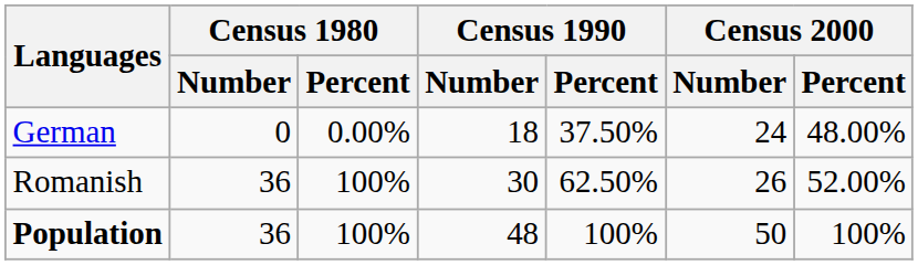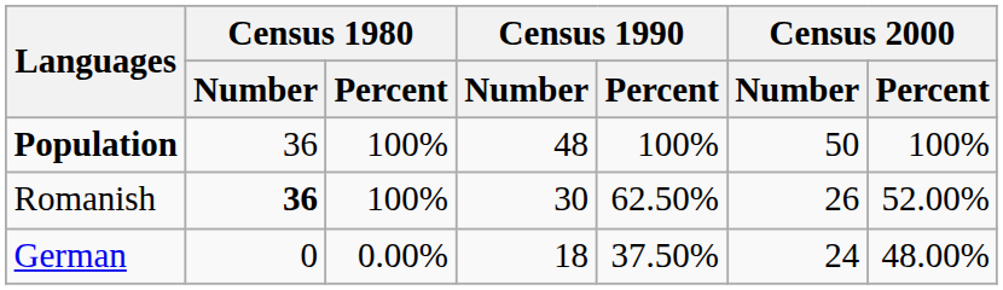 <table class="wikitable">
 <tr ---->
 <th rowspan="2">Languages</th>
 <th colspan="2">Census 1980</th>
 <th colspan="2">Census 1990</th>
 <th colspan="2">Census 2000</th>
 </tr>
 <tr ---->
 <th>Number</th>
 <th>Percent</th>
 <th>Number</th>
 <th>Percent</th>
 <th>Number</th>
 <th>Percent</th>
 </tr>
 <tr ---->
+<td><strong>Population</strong></td>
+<td align=right>36</td>
+<td align=right>100%</td>
+<td align=right>48</td>
+<td align=right>100%</td>
+<td align=right>50</td>
+<td align=right>100%</td>
+</tr>
+<tr ---->
+<td>Romanish</td>
+<td align=right><strong>36</strong></td>
+<td align=right>100%</td>
+<td align=right>30</td>
+<td align=right>62.50%</td>
+<td align=right>26</td>
+<td align=right>52.00%</td>
+</tr>
+<tr ---->
 <td><a href='#'>German</a></td>
 <td align=right>0</td>
 <td align=right>0.00%</td>
 <td align=right>18</td>
 <td align=right>37.50%</td>
 <td align=right>24</td>
 <td align=right>48.00%</td>
 </tr>
-<tr ---->
-<td>Romanish</td>
-<td align=right>36</td>
-<td align=right>100%</td>
-<td align=right>30</td>
-<td align=right>62.50%</td>
-<td align=right>26</td>
-<td align=right>52.00%</td>
-</tr>
-<tr ---->
-<td><strong>Population</strong></td>
-<td align=right>36</td>
-<td align=right>100%</td>
-<td align=right>48</td>
-<td align=right>100%</td>
-<td align=right>50</td>
-<td align=right>100%</td>
-</tr>
 </table>
